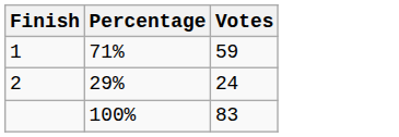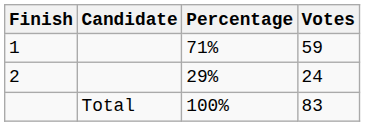 <table class="wikitable sortable">
 <tr>
 <th>Finish</th>
+<th>Candidate</th>
 <th>Percentage</th>
 <th>Votes</th>
 </tr>
 <tr>
 <td>1</td>
+<td></td>
 <td>71%</td>
 <td>59</td>
 </tr>
 <tr>
 <td>2</td>
+<td></td>
 <td>29%</td>
 <td>24</td>
 </tr>
 <tr>
 <td></td>
+<td>Total</td>
 <td>100%</td>
 <td>83</td>
 </tr>
 </table>
